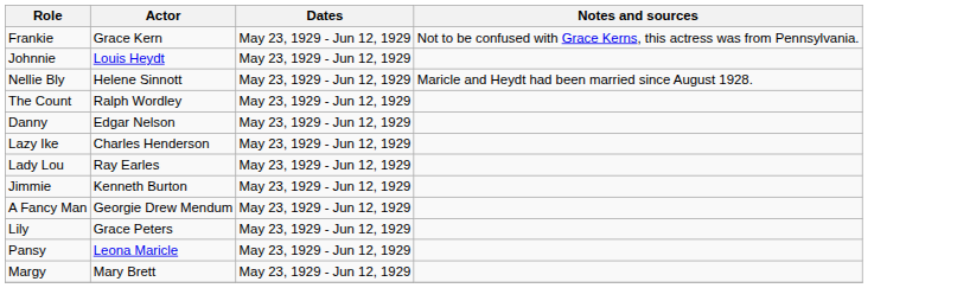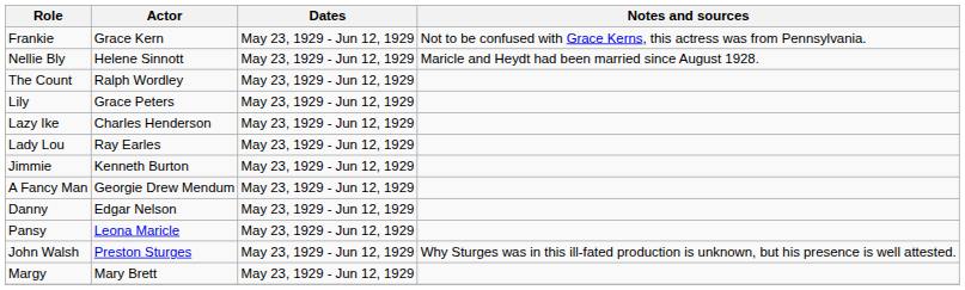 <table class="wikitable sortable plainrowheaders" style="font-size: 90%">
 <tr>
 <th scope="col">Role</th>
 <th scope="col">Actor</th>
 <th scope="col">Dates</th>
 <th scope="col">Notes and sources</th>
 </tr>
 <tr>
 <td>Frankie</td>
 <td>Grace Kern</td>
 <td>May 23, 1929 - Jun 12, 1929</td>
 <td>Not to be confused with <a href='#'>Grace Kerns</a>, this actress was from Pennsylvania.</td>
 </tr>
 <tr>
-<td>Johnnie</td>
-<td><a href='#'>Louis Heydt</a></td>
-<td>May 23, 1929 - Jun 12, 1929</td>
-<td></td>
-</tr>
-<tr>
 <td>Nellie Bly</td>
 <td>Helene Sinnott</td>
 <td>May 23, 1929 - Jun 12, 1929</td>
 <td>Maricle and Heydt had been married since August 1928.</td>
 </tr>
 <tr>
 <td>The Count</td>
 <td>Ralph Wordley</td>
 <td>May 23, 1929 - Jun 12, 1929</td>
 <td></td>
 </tr>
 <tr>
-<td>Danny</td>
-<td>Edgar Nelson</td>
+<td>Lily</td>
+<td>Grace Peters</td>
 <td>May 23, 1929 - Jun 12, 1929</td>
 <td></td>
 </tr>
 <tr>
 <td>Lazy Ike</td>
 <td>Charles Henderson</td>
 <td>May 23, 1929 - Jun 12, 1929</td>
 <td></td>
 </tr>
 <tr>
 <td>Lady Lou</td>
 <td>Ray Earles</td>
 <td>May 23, 1929 - Jun 12, 1929</td>
 <td></td>
 </tr>
 <tr>
 <td>Jimmie</td>
 <td>Kenneth Burton</td>
 <td>May 23, 1929 - Jun 12, 1929</td>
 <td></td>
 </tr>
 <tr>
 <td>A Fancy Man</td>
 <td>Georgie Drew Mendum</td>
 <td>May 23, 1929 - Jun 12, 1929</td>
 <td></td>
 </tr>
 <tr>
-<td>Lily</td>
-<td>Grace Peters</td>
+<td>Danny</td>
+<td>Edgar Nelson</td>
 <td>May 23, 1929 - Jun 12, 1929</td>
 <td></td>
 </tr>
 <tr>
 <td>Pansy</td>
 <td><a href='#'>Leona Maricle</a></td>
 <td>May 23, 1929 - Jun 12, 1929</td>
 <td></td>
 </tr>
 <tr>
+<td>John Walsh</td>
+<td><a href='#'>Preston Sturges</a></td>
+<td>May 23, 1929 - Jun 12, 1929</td>
+<td>Why Sturges was in this ill-fated production is unknown, but his presence is well attested.</td>
+</tr>
+<tr>
 <td>Margy</td>
 <td>Mary Brett</td>
 <td>May 23, 1929 - Jun 12, 1929</td>
 <td></td>
 </tr>
 <tr>
 </tr>
 </table>
